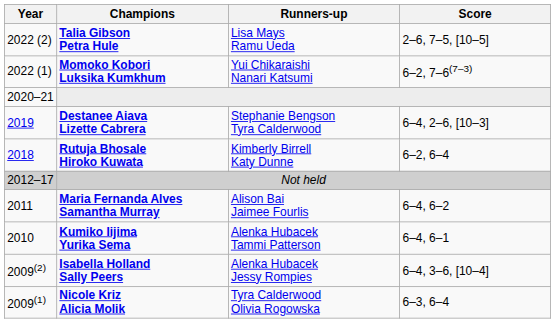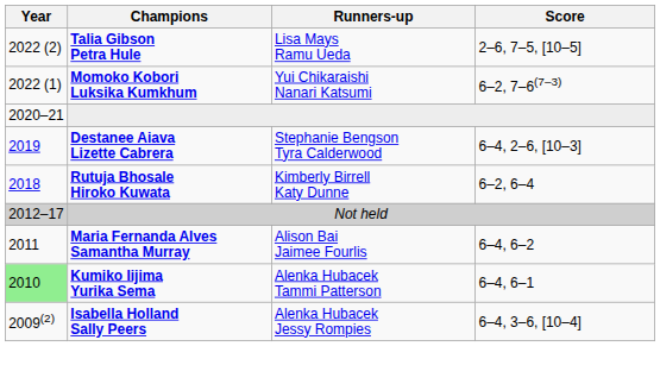 <table class="wikitable" style="font-size:90%">
 <tr>
 <th>Year</th>
 <th width="200">Champions</th>
 <th width="200">Runners-up</th>
 <th width="175">Score</th>
 </tr>
 <tr>
 <td>2022 (2)</td>
 <td> <strong><a href='#'>Talia Gibson</a></strong> <br>  <strong><a href='#'>Petra Hule</a></strong></td>
 <td> <a href='#'>Lisa Mays</a> <br>  <a href='#'>Ramu Ueda</a></td>
 <td>2–6, 7–5, [10–5]</td>
 </tr>
 <tr>
 <td>2022 (1)</td>
 <td> <strong><a href='#'>Momoko Kobori</a></strong> <br>  <strong><a href='#'>Luksika Kumkhum</a></strong></td>
 <td> <a href='#'>Yui Chikaraishi</a> <br>  <a href='#'>Nanari Katsumi</a></td>
 <td>6–2, 7–6<sup>(7–3)</sup></td>
 </tr>
 <tr>
 <td>2020–21</td>
 <td colspan=3 bgcolor="#ededed"></td>
 </tr>
 <tr>
 <td><a href='#'>2019</a></td>
 <td> <strong><a href='#'>Destanee Aiava</a></strong> <br>  <strong><a href='#'>Lizette Cabrera</a></strong></td>
 <td> <a href='#'>Stephanie Bengson</a><br> <a href='#'>Tyra Calderwood</a></td>
 <td>6–4, 2–6, [10–3]</td>
 </tr>
 <tr>
 <td><a href='#'>2018</a></td>
 <td> <strong><a href='#'>Rutuja Bhosale</a></strong> <br>  <strong><a href='#'>Hiroko Kuwata</a></strong></td>
 <td> <a href='#'>Kimberly Birrell</a> <br>  <a href='#'>Katy Dunne</a></td>
 <td>6–2, 6–4</td>
 </tr>
 <tr>
 <td style="background:#cfcfcf">2012–17</td>
 <td colspan=3 align=center style="background:#cfcfcf"><em>Not held</em></td>
 </tr>
 <tr>
 <td>2011</td>
 <td> <strong><a href='#'>Maria Fernanda Alves</a></strong><br> <strong><a href='#'>Samantha Murray</a></strong></td>
 <td> <a href='#'>Alison Bai</a> <br>  <a href='#'>Jaimee Fourlis</a></td>
 <td>6–4, 6–2</td>
 </tr>
 <tr>
-<td>2010</td>
+<td style="background: lightgreen;">2010</td>
 <td> <strong><a href='#'>Kumiko Iijima</a></strong><br> <strong><a href='#'>Yurika Sema</a></strong></td>
 <td> <a href='#'>Alenka Hubacek</a><br> <a href='#'>Tammi Patterson</a></td>
 <td>6–4, 6–1</td>
 </tr>
 <tr>
 <td>2009<sup>(2)</sup></td>
 <td> <strong><a href='#'>Isabella Holland</a></strong><br> <strong><a href='#'>Sally Peers</a></strong></td>
 <td> <a href='#'>Alenka Hubacek</a><br> <a href='#'>Jessy Rompies</a></td>
 <td>6–4, 3–6, [10–4]</td>
 </tr>
-<tr>
-<td>2009<sup>(1)</sup></td>
-<td> <strong><a href='#'>Nicole Kriz</a></strong><br> <strong><a href='#'>Alicia Molik</a></strong></td>
-<td> <a href='#'>Tyra Calderwood</a><br> <a href='#'>Olivia Rogowska</a></td>
-<td>6–3, 6–4</td>
-</tr>
 </table>
